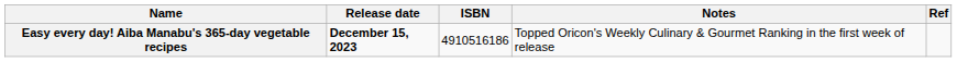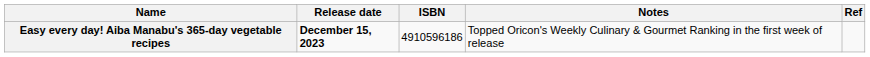 <table class=wikitable>
 <tr>
 <th>Name</th>
 <th>Release date</th>
 <th>ISBN</th>
 <th>Notes</th>
 <th>Ref</th>
 </tr>
 <tr>
 <th>Easy every day! Aiba Manabu's 365-day vegetable recipes</th>
 <td><strong>December 15, 2023</strong></td>
-<td>4910516186</td>
+<td>4910596186</td>
 <td>Topped Oricon's Weekly Culinary & Gourmet Ranking in the first week of release</td>
 <td></td>
 </tr>
 </table>
